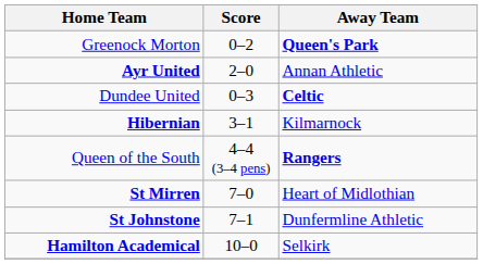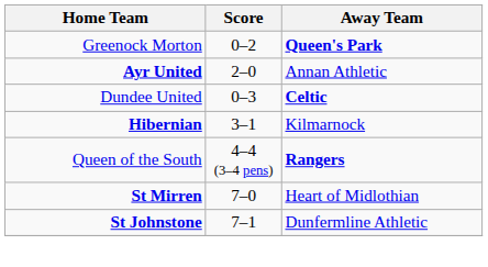 <table class="wikitable" style="border-collapse: collapse;">
 <tr>
 <th align="right" width="185">Home Team</th>
 <th align="center" width="65"> Score </th>
 <th align="left" width="185">Away Team</th>
 </tr>
 <tr>
 <td style="text-align: right;"><a href='#'>Greenock Morton</a></td>
 <td style="text-align: center;">0–2</td>
 <td style="text-align: left;"><strong><a href='#'>Queen's Park</a></strong></td>
 </tr>
 <tr>
 <td style="text-align: right;"><strong><a href='#'>Ayr United</a></strong></td>
 <td style="text-align: center;">2–0</td>
 <td style="text-align: left;"><a href='#'>Annan Athletic</a></td>
 </tr>
 <tr>
 <td style="text-align: right;"><a href='#'>Dundee United</a></td>
 <td style="text-align: center;">0–3</td>
 <td style="text-align: left;"><strong><a href='#'>Celtic</a></strong></td>
 </tr>
 <tr>
 <td style="text-align: right;"><strong><a href='#'>Hibernian</a></strong></td>
 <td style="text-align: center;">3–1</td>
 <td style="text-align: left;"><a href='#'>Kilmarnock</a></td>
 </tr>
 <tr>
 <td style="text-align: right;"><a href='#'>Queen of the South</a></td>
 <td style="text-align: center;">4–4 <br><small>(3–4 <a href='#'>pens</a>)</small></td>
 <td style="text-align: left;"><strong><a href='#'>Rangers</a></strong></td>
 </tr>
 <tr>
 <td style="text-align: right;"><strong><a href='#'>St Mirren</a></strong></td>
 <td style="text-align: center;">7–0</td>
 <td style="text-align: left;"><a href='#'>Heart of Midlothian</a></td>
 </tr>
 <tr>
 <td style="text-align: right;"><strong><a href='#'>St Johnstone</a></strong></td>
 <td style="text-align: center;">7–1</td>
 <td style="text-align: left;"><a href='#'>Dunfermline Athletic</a></td>
 </tr>
 <tr>
-<td style="text-align: right;"><strong><a href='#'>Hamilton Academical</a></strong></td>
-<td style="text-align: center;">10–0</td>
-<td style="text-align: left;"><a href='#'>Selkirk</a></td>
-</tr>
-<tr>
 </tr>
 </table>
